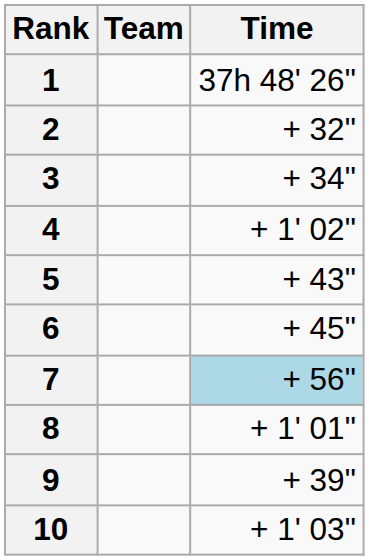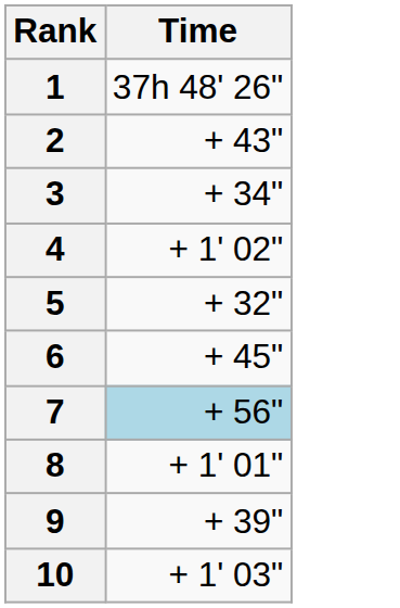 <table class="wikitable">
 <tr>
 <th scope="col">Rank</th>
-<th scope="col">Team</th>
 <th scope="col">Time</th>
 </tr>
 <tr>
 <th scope="row">1</th>
-<td> </td>
 <td align="right">37h 48' 26"</td>
 </tr>
 <tr>
 <th scope="row">2</th>
-<td> </td>
-<td align="right">+ 32"</td>
+<td align="right">+ 43"</td>
 </tr>
 <tr>
 <th scope="row">3</th>
-<td> </td>
 <td align="right">+ 34"</td>
 </tr>
 <tr>
 <th scope="row">4</th>
-<td> </td>
 <td align="right">+ 1' 02"</td>
 </tr>
 <tr>
 <th scope="row">5</th>
-<td> </td>
-<td align="right">+ 43"</td>
+<td align="right">+ 32"</td>
 </tr>
 <tr>
 <th scope="row">6</th>
-<td> </td>
 <td align="right">+ 45"</td>
 </tr>
 <tr>
 <th scope="row">7</th>
-<td> </td>
 <td align="right" style="background: lightblue;">+ 56"</td>
 </tr>
 <tr>
 <th scope="row">8</th>
-<td> </td>
 <td align="right">+ 1' 01"</td>
 </tr>
 <tr>
 <th scope="row">9</th>
-<td> </td>
 <td align="right">+ 39"</td>
 </tr>
 <tr>
 <th scope="row">10</th>
-<td> </td>
 <td align="right">+ 1' 03"</td>
 </tr>
 </table>
